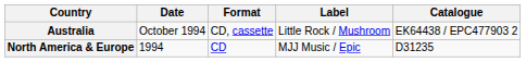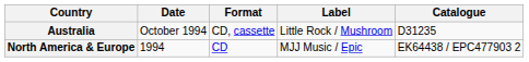 <table class="wikitable plainrowheaders">
 <tr>
 <th scope="col">Country</th>
 <th scope="col">Date</th>
 <th scope="col">Format</th>
 <th scope="col">Label</th>
 <th scope="col">Catalogue</th>
 </tr>
 <tr>
 <th scope="row">Australia</th>
 <td>October 1994</td>
 <td>CD, <a href='#'>cassette</a></td>
 <td>Little Rock / <a href='#'>Mushroom</a></td>
-<td>EK64438 / EPC477903 2</td>
+<td>D31235</td>
 </tr>
 <tr>
 <th scope="row">North America & Europe</th>
 <td>1994</td>
 <td><a href='#'>CD</a></td>
 <td>MJJ Music / <a href='#'>Epic</a></td>
-<td>D31235</td>
+<td>EK64438 / EPC477903 2</td>
 </tr>
 </table>
